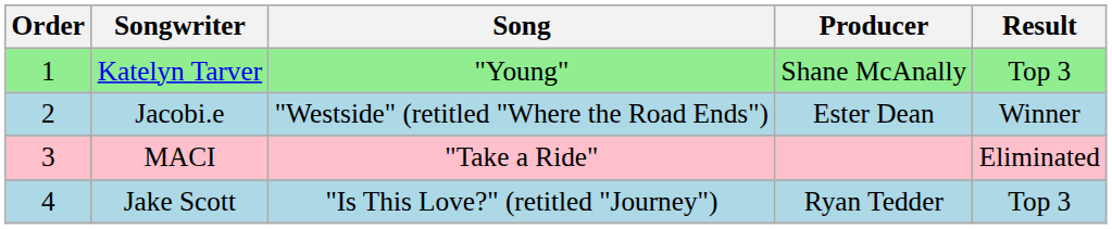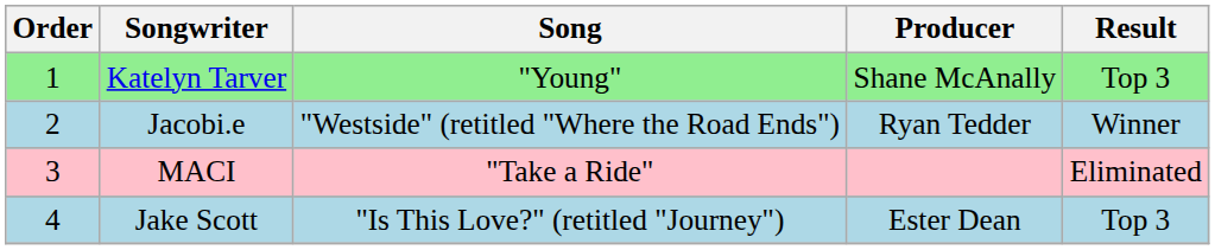 <table class="wikitable plainrowheaders"  style="text-align:center">
 <tr>
 <th style="row">Order</th>
 <th style="row">Songwriter</th>
 <th style="row">Song</th>
 <th style="row">Producer</th>
 <th style="row">Result</th>
 </tr>
 <tr style="background:lightgreen;">
 <td>1</td>
 <td><a href='#'>Katelyn Tarver</a></td>
 <td>"Young"</td>
 <td>Shane McAnally</td>
 <td>Top 3</td>
 </tr>
 <tr style="background:lightblue;">
 <td>2</td>
 <td>Jacobi.e</td>
 <td>"Westside" (retitled "Where the Road Ends")</td>
-<td>Ester Dean</td>
+<td>Ryan Tedder</td>
 <td>Winner</td>
 </tr>
 <tr style="background:pink;">
 <td>3</td>
 <td>MACI</td>
 <td>"Take a Ride"</td>
 <td></td>
 <td>Eliminated</td>
 </tr>
 <tr style="background:lightblue;">
 <td>4</td>
 <td>Jake Scott</td>
 <td>"Is This Love?" (retitled "Journey")</td>
-<td>Ryan Tedder</td>
+<td>Ester Dean</td>
 <td>Top 3</td>
 </tr>
 <tr>
 </tr>
 </table>
